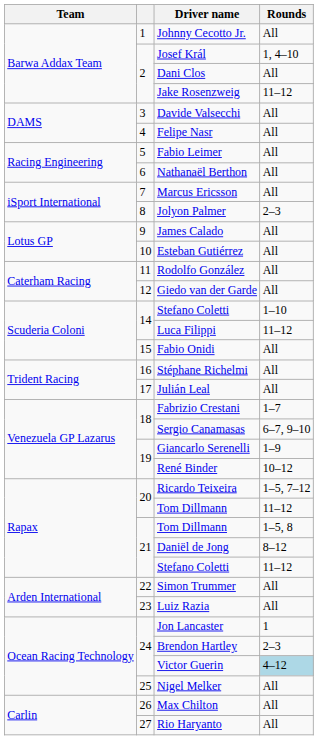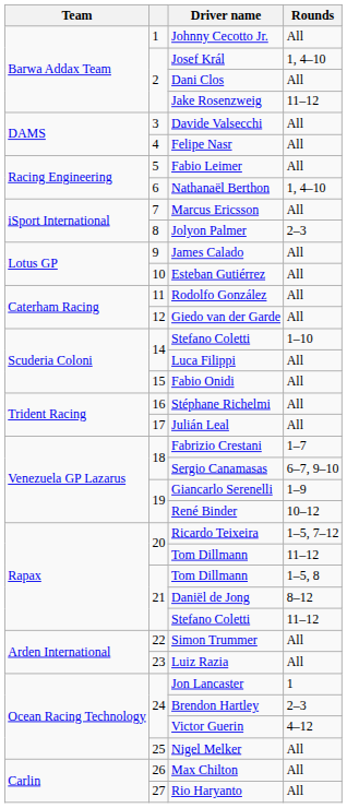 <table class="wikitable" style="font-size: 85%">
 <tr>
 <th>Team</th>
 <th></th>
 <th>Driver name</th>
 <th>Rounds</th>
 </tr>
 <tr>
 <td rowspan=4> <a href='#'>Barwa Addax Team</a></td>
 <td>1</td>
 <td> <a href='#'>Johnny Cecotto Jr.</a></td>
 <td>All</td>
 </tr>
 <tr>
 <td rowspan=3>2</td>
 <td> <a href='#'>Josef Král</a></td>
 <td>1, 4–10</td>
 </tr>
 <tr>
 <td> <a href='#'>Dani Clos</a></td>
 <td>All</td>
 </tr>
 <tr>
 <td> <a href='#'>Jake Rosenzweig</a></td>
 <td>11–12</td>
 </tr>
 <tr>
 <td rowspan=2> <a href='#'>DAMS</a></td>
 <td>3</td>
 <td> <a href='#'>Davide Valsecchi</a></td>
 <td>All</td>
 </tr>
 <tr>
 <td>4</td>
 <td> <a href='#'>Felipe Nasr</a></td>
 <td>All</td>
 </tr>
 <tr>
 <td rowspan=2> <a href='#'>Racing Engineering</a></td>
 <td>5</td>
 <td> <a href='#'>Fabio Leimer</a></td>
 <td>All</td>
 </tr>
 <tr>
 <td>6</td>
 <td> <a href='#'>Nathanaël Berthon</a></td>
-<td>All</td>
+<td>1, 4–10</td>
 </tr>
 <tr>
 <td rowspan=2> <a href='#'>iSport International</a></td>
 <td>7</td>
 <td> <a href='#'>Marcus Ericsson</a></td>
 <td>All</td>
 </tr>
 <tr>
 <td>8</td>
 <td> <a href='#'>Jolyon Palmer</a></td>
 <td>2–3</td>
 </tr>
 <tr>
 <td rowspan=2> <a href='#'>Lotus GP</a></td>
 <td>9</td>
 <td> <a href='#'>James Calado</a></td>
 <td>All</td>
 </tr>
 <tr>
 <td>10</td>
 <td> <a href='#'>Esteban Gutiérrez</a></td>
 <td>All</td>
 </tr>
 <tr>
 <td rowspan=2> <a href='#'>Caterham Racing</a></td>
 <td>11</td>
 <td> <a href='#'>Rodolfo González</a></td>
 <td>All</td>
 </tr>
 <tr>
 <td>12</td>
 <td> <a href='#'>Giedo van der Garde</a></td>
 <td>All</td>
 </tr>
 <tr>
 <td rowspan=3> <a href='#'>Scuderia Coloni</a></td>
 <td rowspan=2>14</td>
 <td> <a href='#'>Stefano Coletti</a></td>
 <td>1–10</td>
 </tr>
 <tr>
 <td> <a href='#'>Luca Filippi</a></td>
-<td>11–12</td>
+<td>All</td>
 </tr>
 <tr>
 <td>15</td>
 <td> <a href='#'>Fabio Onidi</a></td>
 <td>All</td>
 </tr>
 <tr>
 <td rowspan=2> <a href='#'>Trident Racing</a></td>
 <td>16</td>
 <td> <a href='#'>Stéphane Richelmi</a></td>
 <td>All</td>
 </tr>
 <tr>
 <td>17</td>
 <td> <a href='#'>Julián Leal</a></td>
 <td>All</td>
 </tr>
 <tr>
 <td rowspan=4> <a href='#'>Venezuela GP Lazarus</a></td>
 <td rowspan=2>18</td>
 <td> <a href='#'>Fabrizio Crestani</a></td>
 <td>1–7</td>
 </tr>
 <tr>
 <td> <a href='#'>Sergio Canamasas</a></td>
 <td>6–7, 9–10</td>
 </tr>
 <tr>
 <td rowspan=2>19</td>
 <td> <a href='#'>Giancarlo Serenelli</a></td>
 <td>1–9</td>
 </tr>
 <tr>
 <td> <a href='#'>René Binder</a></td>
 <td>10–12</td>
 </tr>
 <tr>
 <td rowspan=5> <a href='#'>Rapax</a></td>
 <td rowspan=2>20</td>
 <td> <a href='#'>Ricardo Teixeira</a> </td>
 <td>1–5, 7–12</td>
 </tr>
 <tr>
 <td> <a href='#'>Tom Dillmann</a></td>
 <td>11–12</td>
 </tr>
 <tr>
 <td rowspan=3>21</td>
 <td> <a href='#'>Tom Dillmann</a></td>
 <td>1–5, 8</td>
 </tr>
 <tr>
 <td> <a href='#'>Daniël de Jong</a></td>
 <td>8–12</td>
 </tr>
 <tr>
 <td> <a href='#'>Stefano Coletti</a></td>
 <td>11–12</td>
 </tr>
 <tr>
 <td rowspan=2> <a href='#'>Arden International</a></td>
 <td>22</td>
 <td> <a href='#'>Simon Trummer</a></td>
 <td>All</td>
 </tr>
 <tr>
 <td>23</td>
 <td> <a href='#'>Luiz Razia</a></td>
 <td>All</td>
 </tr>
 <tr>
 <td rowspan=4> <a href='#'>Ocean Racing Technology</a></td>
 <td rowspan=3>24</td>
 <td> <a href='#'>Jon Lancaster</a></td>
 <td>1</td>
 </tr>
 <tr>
 <td> <a href='#'>Brendon Hartley</a></td>
 <td>2–3</td>
 </tr>
 <tr>
 <td> <a href='#'>Victor Guerin</a></td>
-<td style="background: lightblue;">4–12</td>
+<td>4–12</td>
 </tr>
 <tr>
 <td>25</td>
 <td> <a href='#'>Nigel Melker</a></td>
 <td>All</td>
 </tr>
 <tr>
 <td rowspan=2> <a href='#'>Carlin</a></td>
 <td>26</td>
 <td> <a href='#'>Max Chilton</a></td>
 <td>All</td>
 </tr>
 <tr>
 <td>27</td>
 <td> <a href='#'>Rio Haryanto</a></td>
 <td>All</td>
 </tr>
 </table>
